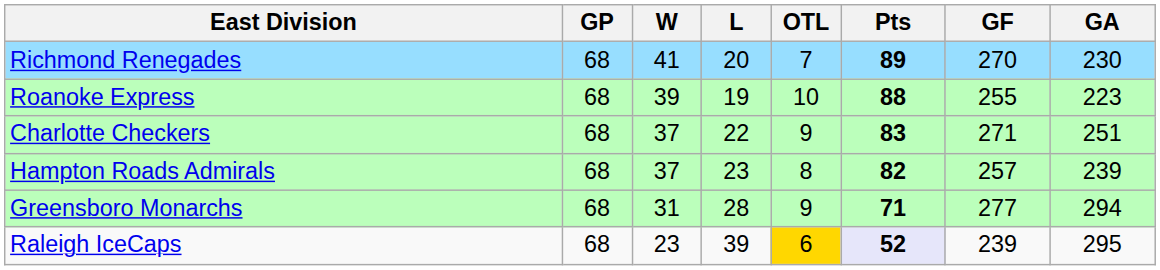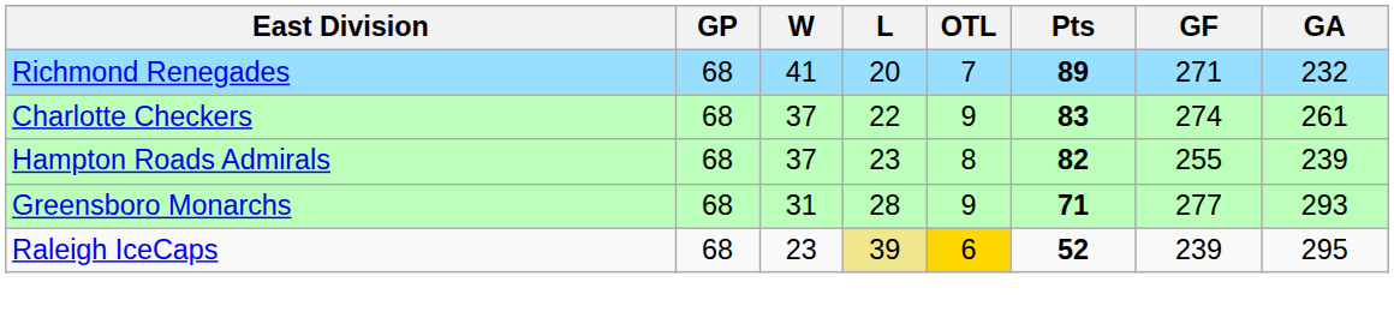 <table class="wikitable" style="text-align:center">
 <tr>
 <th bgcolor="#DDDDFF" width="40%">East Division</th>
 <th bgcolor="#DDDDFF" width="5%">GP</th>
 <th bgcolor="#DDDDFF" width="5%">W</th>
 <th bgcolor="#DDDDFF" width="5%">L</th>
 <th bgcolor="#DDDDFF" width="5%">OTL</th>
 <th bgcolor="#DDDDFF" width="7.5%">Pts</th>
 <th bgcolor="#DDDDFF" width="7.5%">GF</th>
 <th bgcolor="#DDDDFF" width="7.5%">GA</th>
 </tr>
 <tr bgcolor="#97DEFF">
 <td align=left><a href='#'>Richmond Renegades</a></td>
 <td>68</td>
 <td>41</td>
 <td>20</td>
 <td>7</td>
 <td><strong>89</strong></td>
-<td>270</td>
-<td>230</td>
-</tr>
-<tr bgcolor="#bbffbb">
-<td align=left><a href='#'>Roanoke Express</a></td>
-<td>68</td>
-<td>39</td>
-<td>19</td>
-<td>10</td>
-<td><strong>88</strong></td>
-<td>255</td>
-<td>223</td>
+<td>271</td>
+<td>232</td>
 </tr>
 <tr bgcolor="#bbffbb">
 <td align=left><a href='#'>Charlotte Checkers</a></td>
 <td>68</td>
 <td>37</td>
 <td>22</td>
 <td>9</td>
 <td><strong>83</strong></td>
-<td>271</td>
-<td>251</td>
+<td>274</td>
+<td>261</td>
 </tr>
 <tr bgcolor="#bbffbb">
 <td align=left><a href='#'>Hampton Roads Admirals</a></td>
 <td>68</td>
 <td>37</td>
 <td>23</td>
 <td>8</td>
 <td><strong>82</strong></td>
-<td>257</td>
+<td>255</td>
 <td>239</td>
 </tr>
 <tr bgcolor="#bbffbb">
 <td align=left><a href='#'>Greensboro Monarchs</a></td>
 <td>68</td>
 <td>31</td>
 <td>28</td>
 <td>9</td>
 <td><strong>71</strong></td>
 <td>277</td>
-<td>294</td>
+<td>293</td>
 </tr>
 <tr>
 <td align=left><a href='#'>Raleigh IceCaps</a></td>
 <td>68</td>
 <td>23</td>
-<td>39</td>
+<td style="background: khaki;">39</td>
 <td style="background: gold;">6</td>
-<td style="background: lavender;"><strong>52</strong></td>
+<td><strong>52</strong></td>
 <td>239</td>
 <td>295</td>
 </tr>
 </table>
